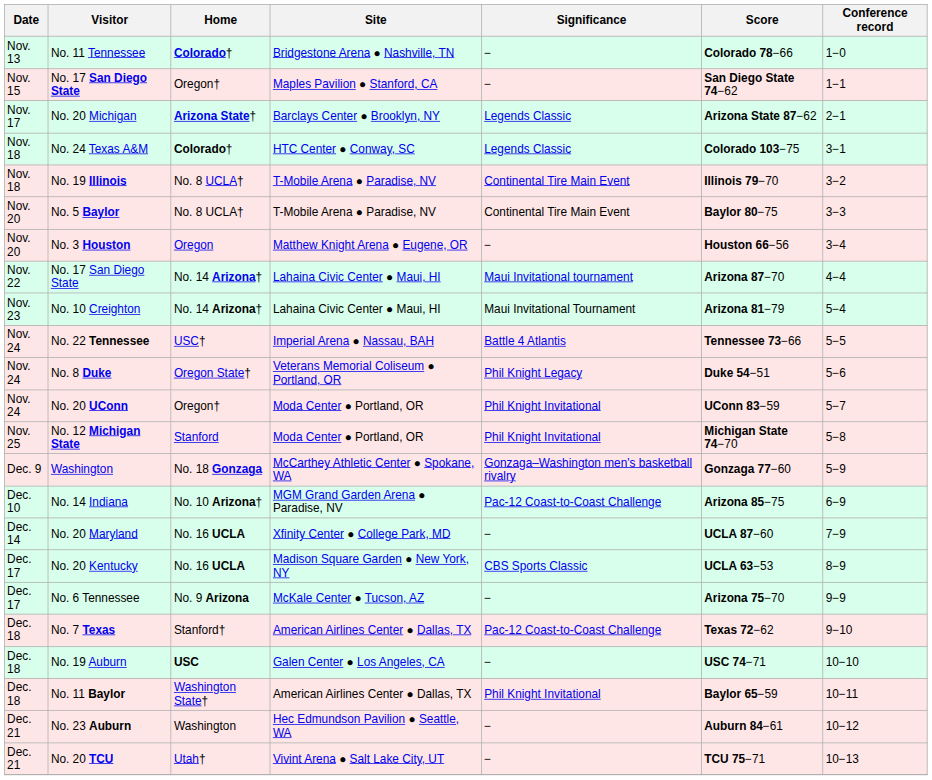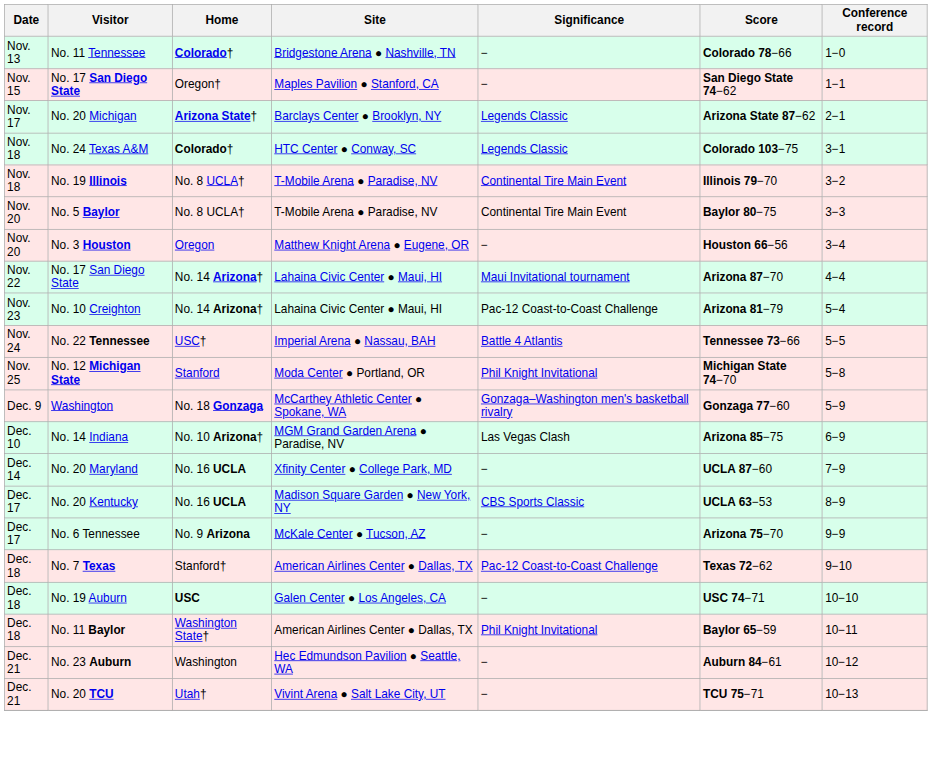 <table class="wikitable">
 <tr>
 <th>Date</th>
 <th>Visitor</th>
 <th>Home</th>
 <th>Site</th>
 <th>Significance</th>
 <th>Score</th>
 <th>Conference record</th>
 </tr>
 <tr style="background:#D8FFEB;">
 <td>Nov. 13</td>
 <td>No. 11 <a href='#'>Tennessee</a></td>
 <td><strong><a href='#'>Colorado</a></strong>†</td>
 <td><a href='#'>Bridgestone Arena</a> ● <a href='#'>Nashville, TN</a></td>
 <td>−</td>
 <td><strong>Colorado 78</strong>−66</td>
 <td>1−0</td>
 </tr>
 <tr style="background:#FFE6E6;">
 <td>Nov. 15</td>
 <td>No. 17 <strong><a href='#'>San Diego State</a></strong></td>
 <td>Oregon†</td>
 <td><a href='#'>Maples Pavilion</a> ● <a href='#'>Stanford, CA</a></td>
 <td>−</td>
 <td><strong>San Diego State 74</strong>−62</td>
 <td>1−1</td>
 </tr>
 <tr style="background:#D8FFEB;">
 <td>Nov. 17</td>
 <td>No. 20 <a href='#'>Michigan</a></td>
 <td><strong><a href='#'>Arizona State</a></strong>†</td>
 <td><a href='#'>Barclays Center</a> ● <a href='#'>Brooklyn, NY</a></td>
 <td><a href='#'>Legends Classic</a></td>
 <td><strong>Arizona State 87</strong>−62</td>
 <td>2−1</td>
 </tr>
 <tr style="background:#D8FFEB;">
 <td>Nov. 18</td>
 <td>No. 24 <a href='#'>Texas A&M</a></td>
 <td><strong>Colorado</strong>†</td>
 <td><a href='#'>HTC Center</a> ● <a href='#'>Conway, SC</a></td>
 <td><a href='#'>Legends Classic</a></td>
 <td><strong>Colorado 103</strong>−75</td>
 <td>3−1</td>
 </tr>
 <tr style="background:#ffe6e6;">
 <td>Nov. 18</td>
 <td>No. 19 <strong><a href='#'>Illinois</a></strong></td>
 <td>No. 8 <a href='#'>UCLA</a>†</td>
 <td><a href='#'>T-Mobile Arena</a> ● <a href='#'>Paradise, NV</a></td>
 <td><a href='#'>Continental Tire Main Event</a></td>
 <td><strong>Illinois 79</strong>−70</td>
 <td>3−2</td>
 </tr>
 <tr style="background:#ffe6e6;">
 <td>Nov. 20</td>
 <td>No. 5 <strong><a href='#'>Baylor</a></strong></td>
 <td>No. 8 UCLA†</td>
 <td>T-Mobile Arena ● Paradise, NV</td>
 <td>Continental Tire Main Event</td>
 <td><strong>Baylor 80</strong>−75</td>
 <td>3−3</td>
 </tr>
 <tr style="background:#FFE6e6;">
 <td>Nov. 20</td>
 <td>No. 3 <strong><a href='#'>Houston</a></strong></td>
 <td><a href='#'>Oregon</a></td>
 <td><a href='#'>Matthew Knight Arena</a> ● <a href='#'>Eugene, OR</a></td>
 <td>−</td>
 <td><strong>Houston 66</strong>−56</td>
 <td>3−4</td>
 </tr>
 <tr style="background:#D8FFEB;">
 <td>Nov. 22</td>
 <td>No. 17 <a href='#'>San Diego State</a></td>
 <td>No. 14 <strong><a href='#'>Arizona</a></strong>†</td>
 <td><a href='#'>Lahaina Civic Center</a> ● <a href='#'>Maui, HI</a></td>
 <td><a href='#'>Maui Invitational tournament</a></td>
 <td><strong>Arizona 87</strong>−70</td>
 <td>4−4</td>
 </tr>
 <tr style="background:#D8FFEB;">
 <td>Nov. 23</td>
 <td>No. 10 <a href='#'>Creighton</a></td>
 <td>No. 14 <strong>Arizona</strong>†</td>
 <td>Lahaina Civic Center ● Maui, HI</td>
-<td>Maui Invitational Tournament</td>
+<td>Pac-12 Coast-to-Coast Challenge</td>
 <td><strong>Arizona 81</strong>−79</td>
 <td>5−4</td>
 </tr>
 <tr style="background:#FFE6E6;">
 <td>Nov. 24</td>
 <td>No. 22 <strong>Tennessee</strong></td>
 <td><a href='#'>USC</a>†</td>
 <td><a href='#'>Imperial Arena</a> ● <a href='#'>Nassau, BAH</a></td>
 <td><a href='#'>Battle 4 Atlantis</a></td>
 <td><strong>Tennessee 73</strong>−66</td>
 <td>5−5</td>
-</tr>
-<tr style="background:#FFE6E6;">
-<td>Nov. 24</td>
-<td>No. 8 <strong><a href='#'>Duke</a></strong></td>
-<td><a href='#'>Oregon State</a>†</td>
-<td><a href='#'>Veterans Memorial Coliseum</a> ● <a href='#'>Portland, OR</a></td>
-<td><a href='#'>Phil Knight Legacy</a></td>
-<td><strong>Duke 54</strong>−51</td>
-<td>5−6</td>
-</tr>
-<tr style="background:#FFE6E6;">
-<td>Nov. 24</td>
-<td>No. 20 <strong><a href='#'>UConn</a></strong></td>
-<td>Oregon†</td>
-<td><a href='#'>Moda Center</a> ● Portland, OR</td>
-<td><a href='#'>Phil Knight Invitational</a></td>
-<td><strong>UConn 83</strong>−59</td>
-<td>5−7</td>
 </tr>
 <tr style="background:#ffe6e6;">
 <td>Nov. 25</td>
 <td>No. 12 <strong><a href='#'>Michigan State</a></strong></td>
 <td><a href='#'>Stanford</a></td>
 <td><a href='#'>Moda Center</a> ● Portland, OR</td>
 <td><a href='#'>Phil Knight Invitational</a></td>
 <td><strong>Michigan State 74</strong>−70</td>
 <td>5−8</td>
 </tr>
 <tr style="background:#ffe6e6;">
 <td>Dec. 9</td>
 <td><a href='#'>Washington</a></td>
 <td>No. 18 <strong><a href='#'>Gonzaga</a></strong></td>
 <td><a href='#'>McCarthey Athletic Center</a> ● <a href='#'>Spokane, WA</a></td>
 <td><a href='#'>Gonzaga–Washington men's basketball rivalry</a></td>
 <td><strong>Gonzaga 77</strong>−60</td>
 <td>5−9</td>
 </tr>
 <tr style="background:#D8FFEB;">
 <td>Dec. 10</td>
 <td>No. 14 <a href='#'>Indiana</a></td>
 <td>No. 10 <strong>Arizona</strong>†</td>
 <td><a href='#'>MGM Grand Garden Arena</a> ● Paradise, NV</td>
-<td><a href='#'>Pac-12 Coast-to-Coast Challenge</a></td>
+<td>Las Vegas Clash</td>
 <td><strong>Arizona 85</strong>−75</td>
 <td>6−9</td>
 </tr>
 <tr style="background:#D8FFEB;">
 <td>Dec. 14</td>
 <td>No. 20 <a href='#'>Maryland</a></td>
 <td>No. 16 <strong>UCLA</strong></td>
 <td><a href='#'>Xfinity Center</a> ● <a href='#'>College Park, MD</a></td>
 <td>−</td>
 <td><strong>UCLA 87</strong>−60</td>
 <td>7−9</td>
 </tr>
 <tr style="background:#D8FFEB;">
 <td>Dec. 17</td>
 <td>No. 20 <a href='#'>Kentucky</a></td>
 <td>No. 16 <strong>UCLA</strong></td>
 <td><a href='#'>Madison Square Garden</a> ● <a href='#'>New York, NY</a></td>
 <td><a href='#'>CBS Sports Classic</a></td>
 <td><strong>UCLA 63</strong>−53</td>
 <td>8−9</td>
 </tr>
 <tr style="background:#D8FFEB;">
 <td>Dec. 17</td>
 <td>No. 6 Tennessee</td>
 <td>No. 9 <strong>Arizona</strong></td>
 <td><a href='#'>McKale Center</a> ● <a href='#'>Tucson, AZ</a></td>
 <td>−</td>
 <td><strong>Arizona 75</strong>−70</td>
 <td>9−9</td>
 </tr>
 <tr style="background:#ffE6E6;">
 <td>Dec. 18</td>
 <td>No. 7 <strong><a href='#'>Texas</a></strong></td>
 <td>Stanford†</td>
 <td><a href='#'>American Airlines Center</a> ● <a href='#'>Dallas, TX</a></td>
 <td><a href='#'>Pac-12 Coast-to-Coast Challenge</a></td>
 <td><strong>Texas 72</strong>−62</td>
 <td>9−10</td>
 </tr>
 <tr style="background:#D8FFEB;">
 <td>Dec. 18</td>
 <td>No. 19 <a href='#'>Auburn</a></td>
 <td><strong>USC</strong></td>
 <td><a href='#'>Galen Center</a> ● <a href='#'>Los Angeles, CA</a></td>
 <td>−</td>
 <td><strong>USC 74</strong>−71</td>
 <td>10−10</td>
 </tr>
 <tr style="background:#FFE6E6;">
 <td>Dec. 18</td>
 <td>No. 11 <strong>Baylor</strong></td>
 <td><a href='#'>Washington State</a>†</td>
 <td>American Airlines Center ● Dallas, TX</td>
 <td><a href='#'>Phil Knight Invitational</a></td>
 <td><strong>Baylor 65</strong>−59</td>
 <td>10−11</td>
 </tr>
 <tr style="background:#FFE6E6;">
 <td>Dec. 21</td>
 <td>No. 23 <strong>Auburn</strong></td>
 <td>Washington</td>
 <td><a href='#'>Hec Edmundson Pavilion</a> ● <a href='#'>Seattle, WA</a></td>
 <td>−</td>
 <td><strong>Auburn 84</strong>−61</td>
 <td>10−12</td>
 </tr>
 <tr style="background:#ffe6e6;">
 <td>Dec. 21</td>
 <td>No. 20 <strong><a href='#'>TCU</a></strong></td>
 <td><a href='#'>Utah</a>†</td>
 <td><a href='#'>Vivint Arena</a> ● <a href='#'>Salt Lake City, UT</a></td>
 <td>−</td>
 <td><strong>TCU 75</strong>−71</td>
 <td>10−13</td>
 </tr>
 <tr>
 </tr>
 </table>
